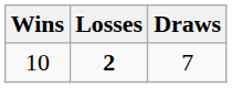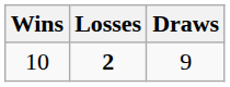 <table class="wikitable">
 <tr>
 <th>Wins</th>
 <th>Losses</th>
 <th>Draws</th>
 </tr>
 <tr>
 <td align=center>10</td>
 <td align=center><strong>2</strong></td>
-<td align=center>7</td>
+<td align=center>9</td>
 </tr>
 </table>
